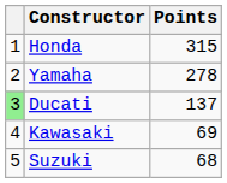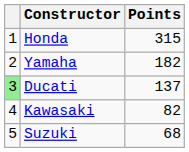 <table class="wikitable" style="font-size: 95%;">
 <tr>
 <th></th>
 <th>Constructor</th>
 <th>Points</th>
 </tr>
 <tr>
 <td align=center>1</td>
 <td> <a href='#'>Honda</a></td>
 <td align=right>315</td>
 </tr>
 <tr>
 <td align=center>2</td>
 <td> <a href='#'>Yamaha</a></td>
-<td align=right>278</td>
+<td align=right>182</td>
 </tr>
 <tr>
 <td align=center style="background: lightgreen;">3</td>
 <td> <a href='#'>Ducati</a></td>
 <td align=right>137</td>
 </tr>
 <tr>
 <td align=center>4</td>
 <td> <a href='#'>Kawasaki</a></td>
-<td align=right>69</td>
+<td align=right>82</td>
 </tr>
 <tr>
 <td align=center>5</td>
 <td> <a href='#'>Suzuki</a></td>
 <td align=right>68</td>
 </tr>
 </table>
